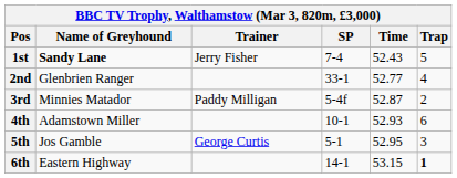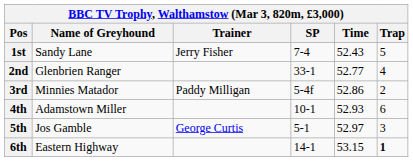 <table class="wikitable">
 <tr>
 <th colspan="6"><a href='#'>BBC TV Trophy</a>, <a href='#'>Walthamstow</a> (Mar 3, 820m, £3,000)</th>
 </tr>
 <tr>
 <th width=30>Pos</th>
 <th width=180>Name of Greyhound</th>
 <th width=150>Trainer</th>
 <th width=50>SP</th>
 <th width=50>Time</th>
 <th width=30>Trap</th>
 </tr>
 <tr>
 <th>1st</th>
-<td><strong>Sandy Lane</strong></td>
+<td>Sandy Lane</td>
 <td>Jerry Fisher</td>
 <td>7-4</td>
 <td>52.43</td>
 <td>5</td>
 </tr>
 <tr>
 <th>2nd</th>
 <td>Glenbrien Ranger</td>
 <td></td>
 <td>33-1</td>
 <td>52.77</td>
 <td>4</td>
 </tr>
 <tr>
 <th>3rd</th>
 <td>Minnies Matador</td>
 <td>Paddy Milligan</td>
 <td>5-4f</td>
-<td>52.87</td>
+<td>52.86</td>
 <td>2</td>
 </tr>
 <tr>
 <th>4th</th>
 <td>Adamstown Miller</td>
 <td></td>
 <td>10-1</td>
 <td>52.93</td>
 <td>6</td>
 </tr>
 <tr>
 <th>5th</th>
 <td>Jos Gamble</td>
 <td><a href='#'>George Curtis</a></td>
 <td>5-1</td>
-<td>52.95</td>
+<td>52.97</td>
 <td>3</td>
 </tr>
 <tr>
 <th>6th</th>
 <td>Eastern Highway</td>
 <td></td>
 <td>14-1</td>
 <td>53.15</td>
 <td><strong>1</strong></td>
 </tr>
 </table>
